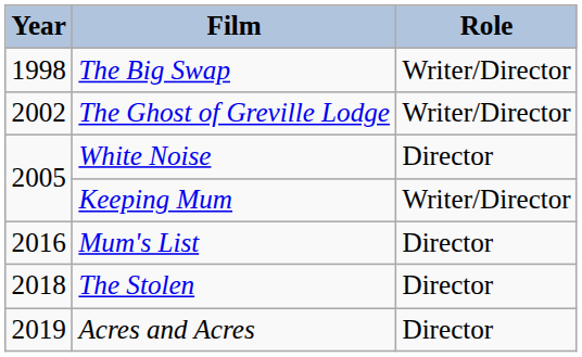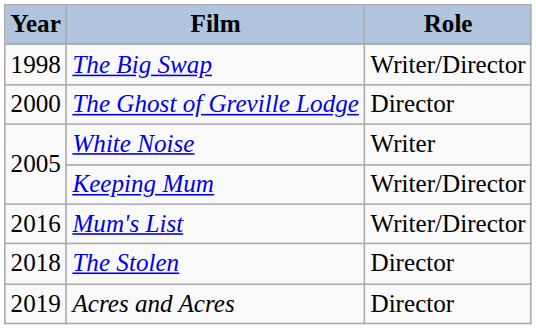 <table class="wikitable" ;>
 <tr style="text-align:center;">
 <th style="background:#B0C4DE;">Year</th>
 <th style="background:#B0C4DE;">Film</th>
 <th style="background:#B0C4DE;">Role</th>
 </tr>
 <tr>
 <td>1998</td>
 <td><em><a href='#'>The Big Swap</a></em></td>
 <td>Writer/Director</td>
 </tr>
 <tr>
-<td>2002</td>
+<td>2000</td>
 <td><em><a href='#'>The Ghost of Greville Lodge</a></em></td>
-<td>Writer/Director</td>
+<td>Director</td>
 </tr>
 <tr>
 <td rowspan="2">2005</td>
 <td><em><a href='#'>White Noise</a></em></td>
-<td>Director</td>
+<td>Writer</td>
 </tr>
 <tr>
 <td><em><a href='#'>Keeping Mum</a></em></td>
 <td>Writer/Director</td>
 </tr>
 <tr>
 <td>2016</td>
 <td><em><a href='#'>Mum's List</a></em></td>
-<td>Director</td>
+<td>Writer/Director</td>
 </tr>
 <tr>
 <td>2018</td>
 <td><em><a href='#'>The Stolen</a></em></td>
 <td>Director</td>
 </tr>
 <tr>
 <td>2019</td>
 <td><em>Acres and Acres</em></td>
 <td>Director</td>
 </tr>
 </table>
